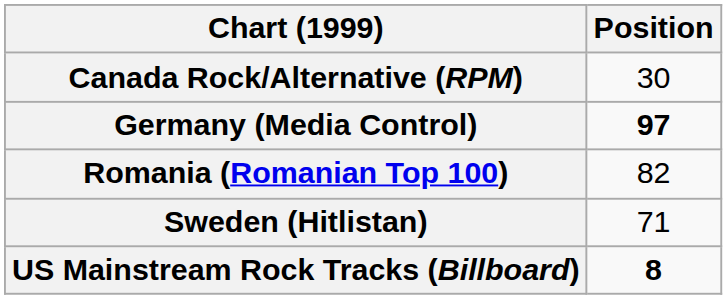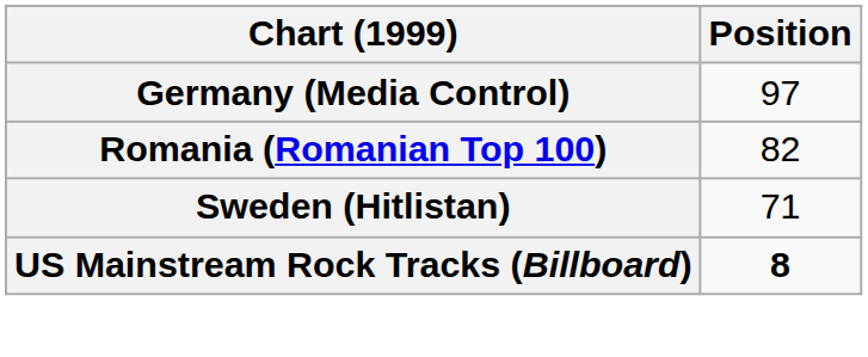 <table class="wikitable sortable plainrowheaders" style="text-align:center">
 <tr>
 <th>Chart (1999)</th>
 <th>Position</th>
 </tr>
 <tr>
-<th scope="row">Canada Rock/Alternative (<em>RPM</em>)</th>
-<td>30</td>
-</tr>
-<tr>
 <th scope="row">Germany (Media Control)</th>
-<td><strong>97</strong></td>
+<td>97</td>
 </tr>
 <tr>
 <th scope="row">Romania (<a href='#'>Romanian Top 100</a>)</th>
 <td>82</td>
 </tr>
 <tr>
 <th scope="row">Sweden (Hitlistan)</th>
 <td>71</td>
 </tr>
 <tr>
 <th scope="row">US Mainstream Rock Tracks (<em>Billboard</em>)</th>
 <td><strong>8</strong></td>
 </tr>
 </table>
